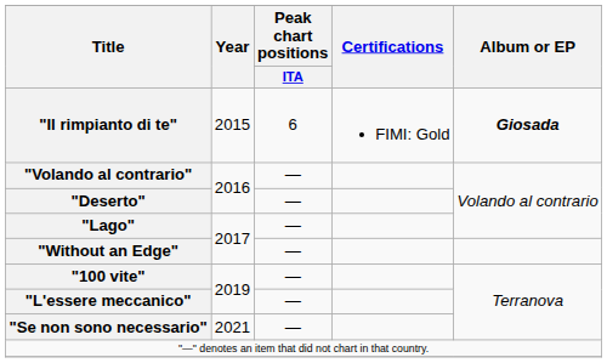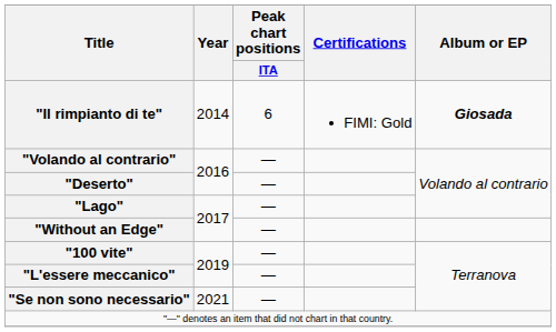 <table class="wikitable plainrowheaders" style="text-align:center;">
 <tr>
 </tr>
 <tr>
 <th scope="col" rowspan="2">Title</th>
 <th scope="col" rowspan="2">Year</th>
 <th scope="col">Peak chart positions</th>
 <th scope="col" rowspan="2"><a href='#'>Certifications</a></th>
 <th scope="col" rowspan="2">Album or EP</th>
 </tr>
 <tr>
 <th scope="col" style="width:3em;font-size:85%;"><a href='#'>ITA</a><br></th>
 </tr>
 <tr>
 <th scope="row">"Il rimpianto di te"</th>
-<td>2015</td>
+<td>2014</td>
 <td>6</td>
 <td><br><ul><li>FIMI: Gold</li></ul></td>
 <td><strong><em>Giosada</em></strong></td>
 </tr>
 <tr>
 <th scope="row">"Volando al contrario"</th>
 <td rowspan="2">2016</td>
 <td>—</td>
 <td></td>
 <td rowspan="3"><em>Volando al contrario</em></td>
 </tr>
 <tr>
 <th scope="row">"Deserto"</th>
 <td>—</td>
 <td></td>
 </tr>
 <tr>
 <th scope="row">"Lago"</th>
 <td rowspan="2">2017</td>
 <td>—</td>
 <td></td>
 </tr>
 <tr>
 <th scope="row">"Without an Edge"<br></th>
 <td>—</td>
 <td></td>
 <td></td>
 </tr>
 <tr>
 <th scope="row">"100 vite" </th>
 <td rowspan="2">2019</td>
 <td>—</td>
 <td></td>
 <td rowspan="3"><em>Terranova</em></td>
 </tr>
 <tr>
 <th scope="row">"L'essere meccanico" </th>
 <td>—</td>
 <td></td>
 </tr>
 <tr>
 <th scope="row">"Se non sono necessario" </th>
 <td>2021</td>
 <td>—</td>
 <td></td>
 </tr>
 <tr>
 <td colspan="5" style="text-align:center; font-size:8pt;">"—" denotes an item that did not chart in that country.</td>
 </tr>
 <tr>
 </tr>
 </table>
